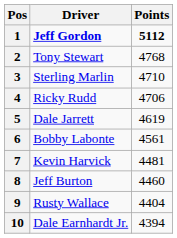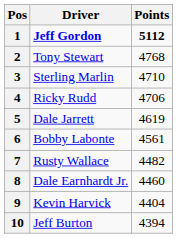 <table class="wikitable">
 <tr>
 <th>Pos</th>
 <th>Driver</th>
 <th>Points</th>
 </tr>
 <tr>
 <th>1</th>
 <td><strong><a href='#'>Jeff Gordon</a></strong></td>
 <td style="text-align:center;"><strong>5112</strong></td>
 </tr>
 <tr>
 <th>2</th>
 <td><a href='#'>Tony Stewart</a></td>
 <td style="text-align:center;">4768</td>
 </tr>
 <tr>
 <th>3</th>
 <td><a href='#'>Sterling Marlin</a></td>
 <td style="text-align:center;">4710</td>
 </tr>
 <tr>
 <th>4</th>
 <td><a href='#'>Ricky Rudd</a></td>
 <td style="text-align:center;">4706</td>
 </tr>
 <tr>
 <th>5</th>
 <td><a href='#'>Dale Jarrett</a></td>
 <td style="text-align:center;">4619</td>
 </tr>
 <tr>
 <th>6</th>
 <td><a href='#'>Bobby Labonte</a></td>
 <td style="text-align:center;">4561</td>
 </tr>
 <tr>
 <th>7</th>
-<td><a href='#'>Kevin Harvick</a></td>
-<td style="text-align:center;">4481</td>
+<td><a href='#'>Rusty Wallace</a></td>
+<td style="text-align:center;">4482</td>
 </tr>
 <tr>
 <th>8</th>
-<td><a href='#'>Jeff Burton</a></td>
+<td><a href='#'>Dale Earnhardt Jr.</a></td>
 <td style="text-align:center;">4460</td>
 </tr>
 <tr>
 <th>9</th>
-<td><a href='#'>Rusty Wallace</a></td>
+<td><a href='#'>Kevin Harvick</a></td>
 <td style="text-align:center;">4404</td>
 </tr>
 <tr>
 <th>10</th>
-<td><a href='#'>Dale Earnhardt Jr.</a></td>
+<td><a href='#'>Jeff Burton</a></td>
 <td style="text-align:center;">4394</td>
 </tr>
 </table>
